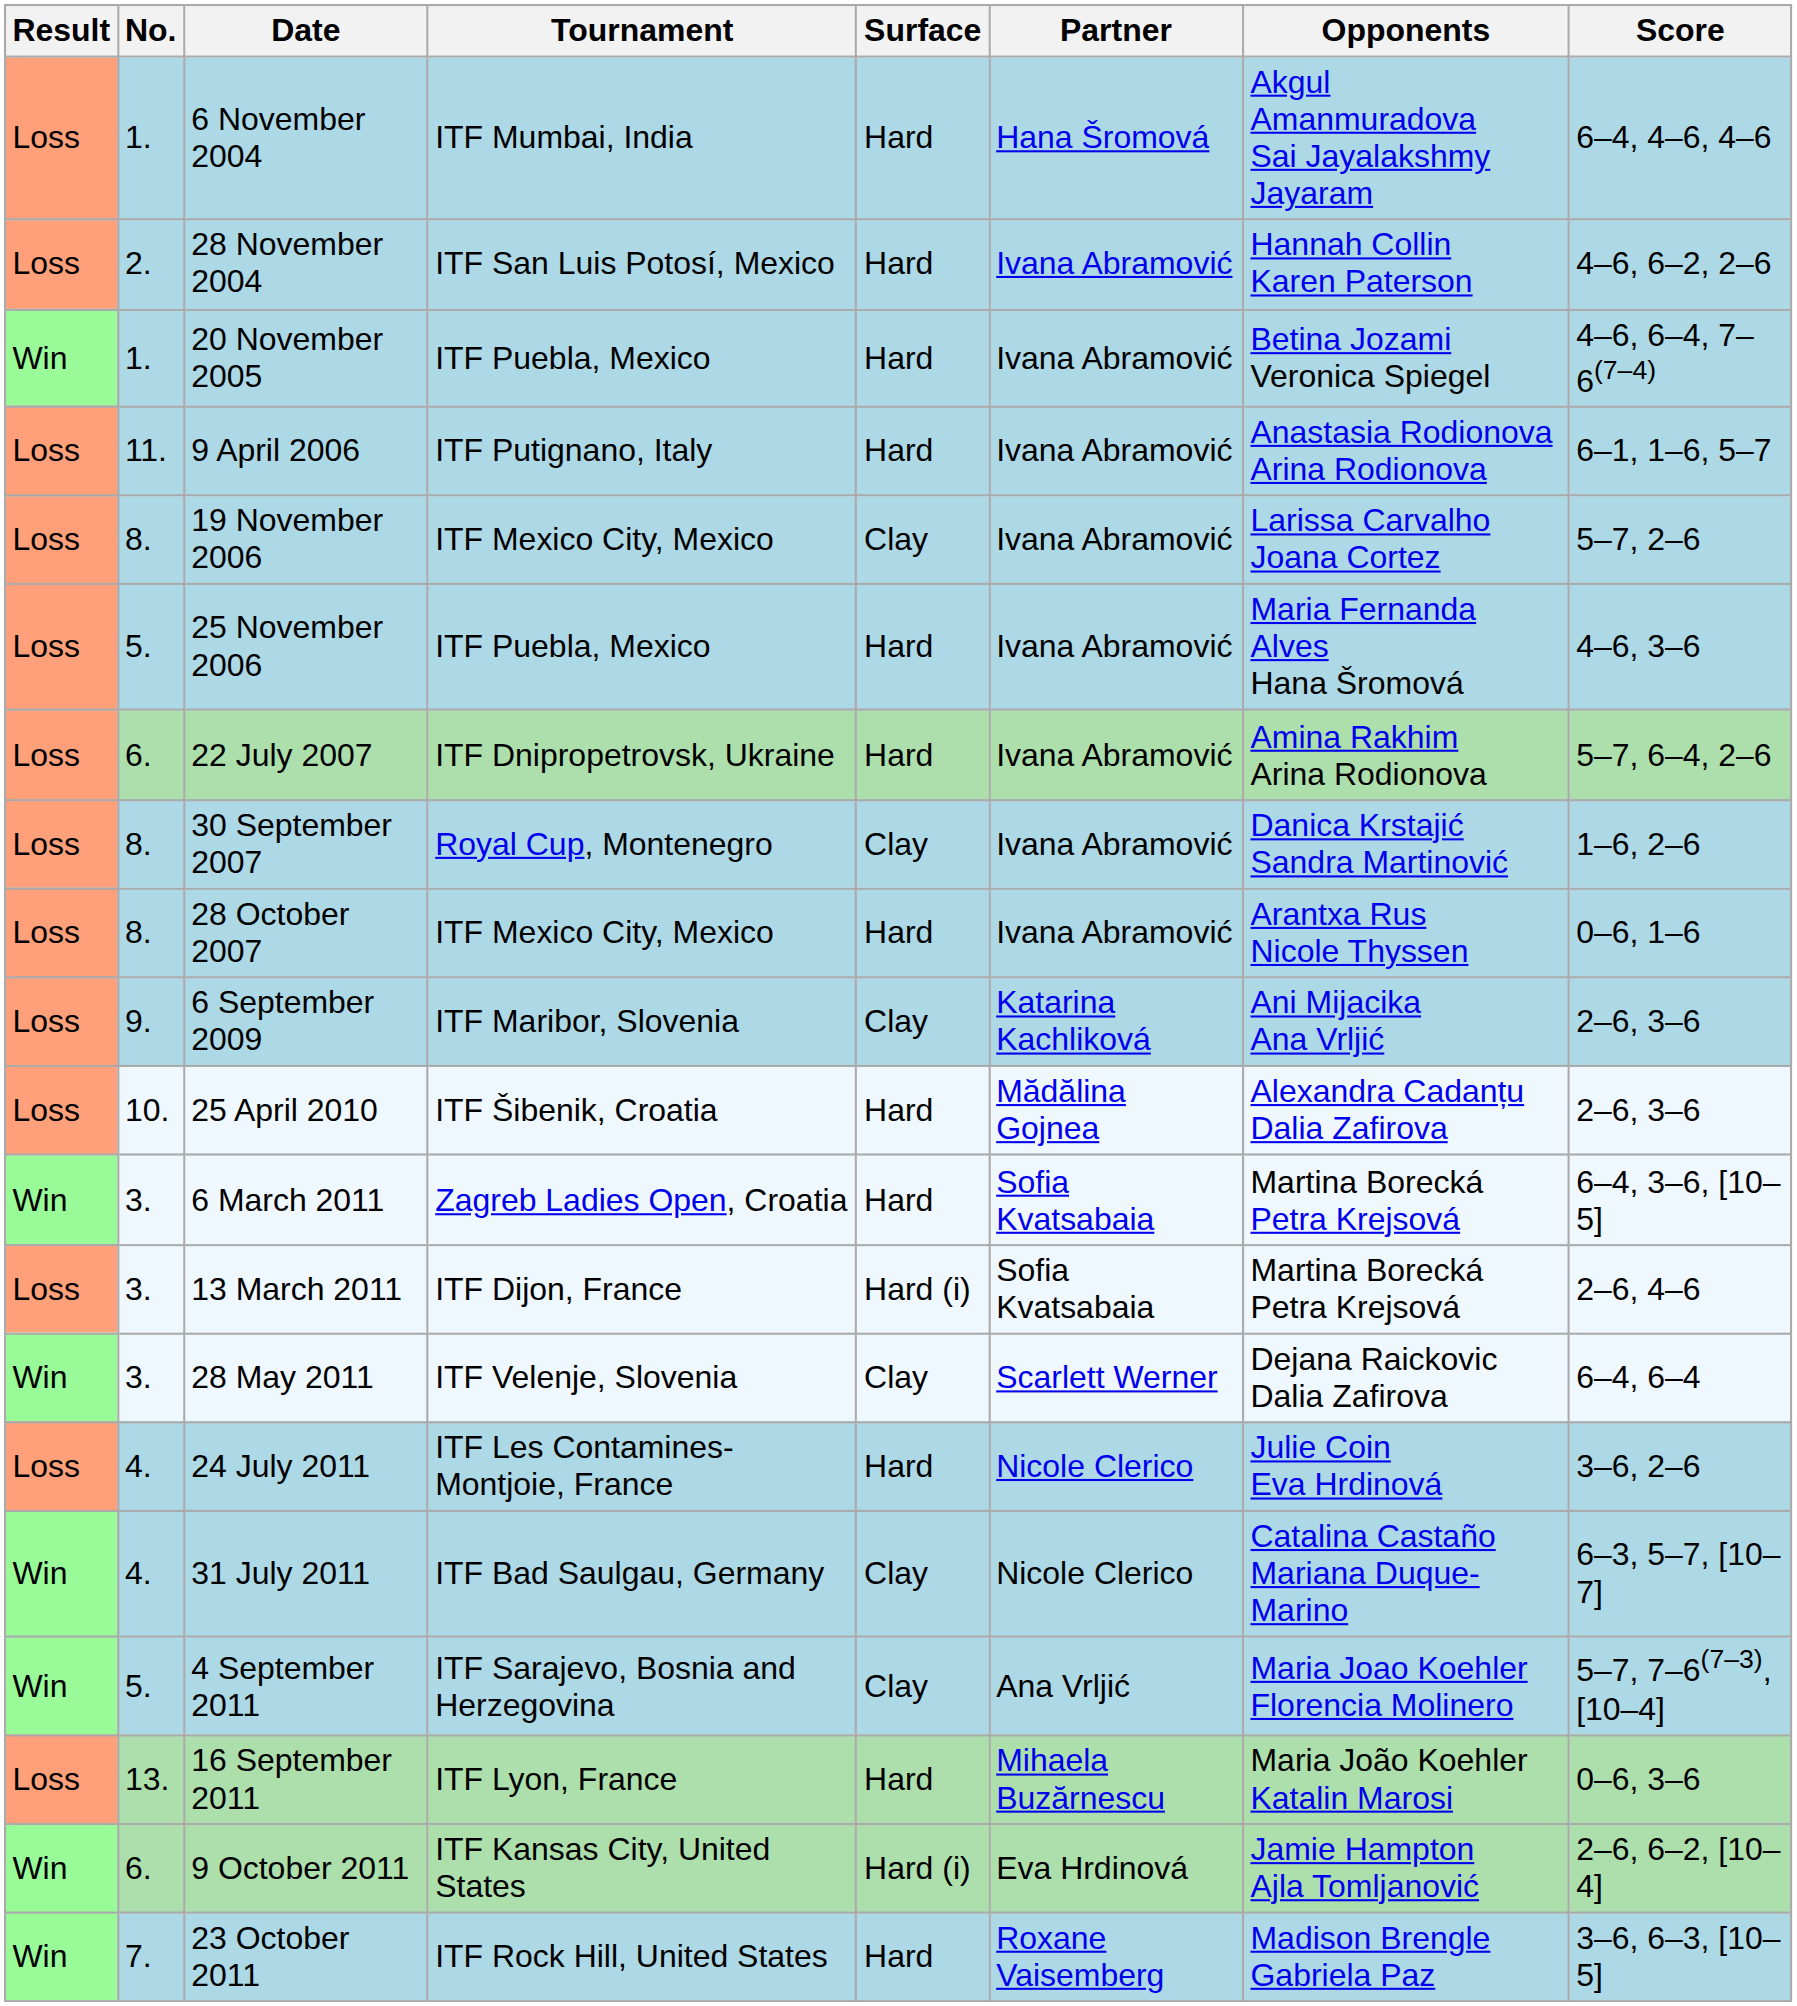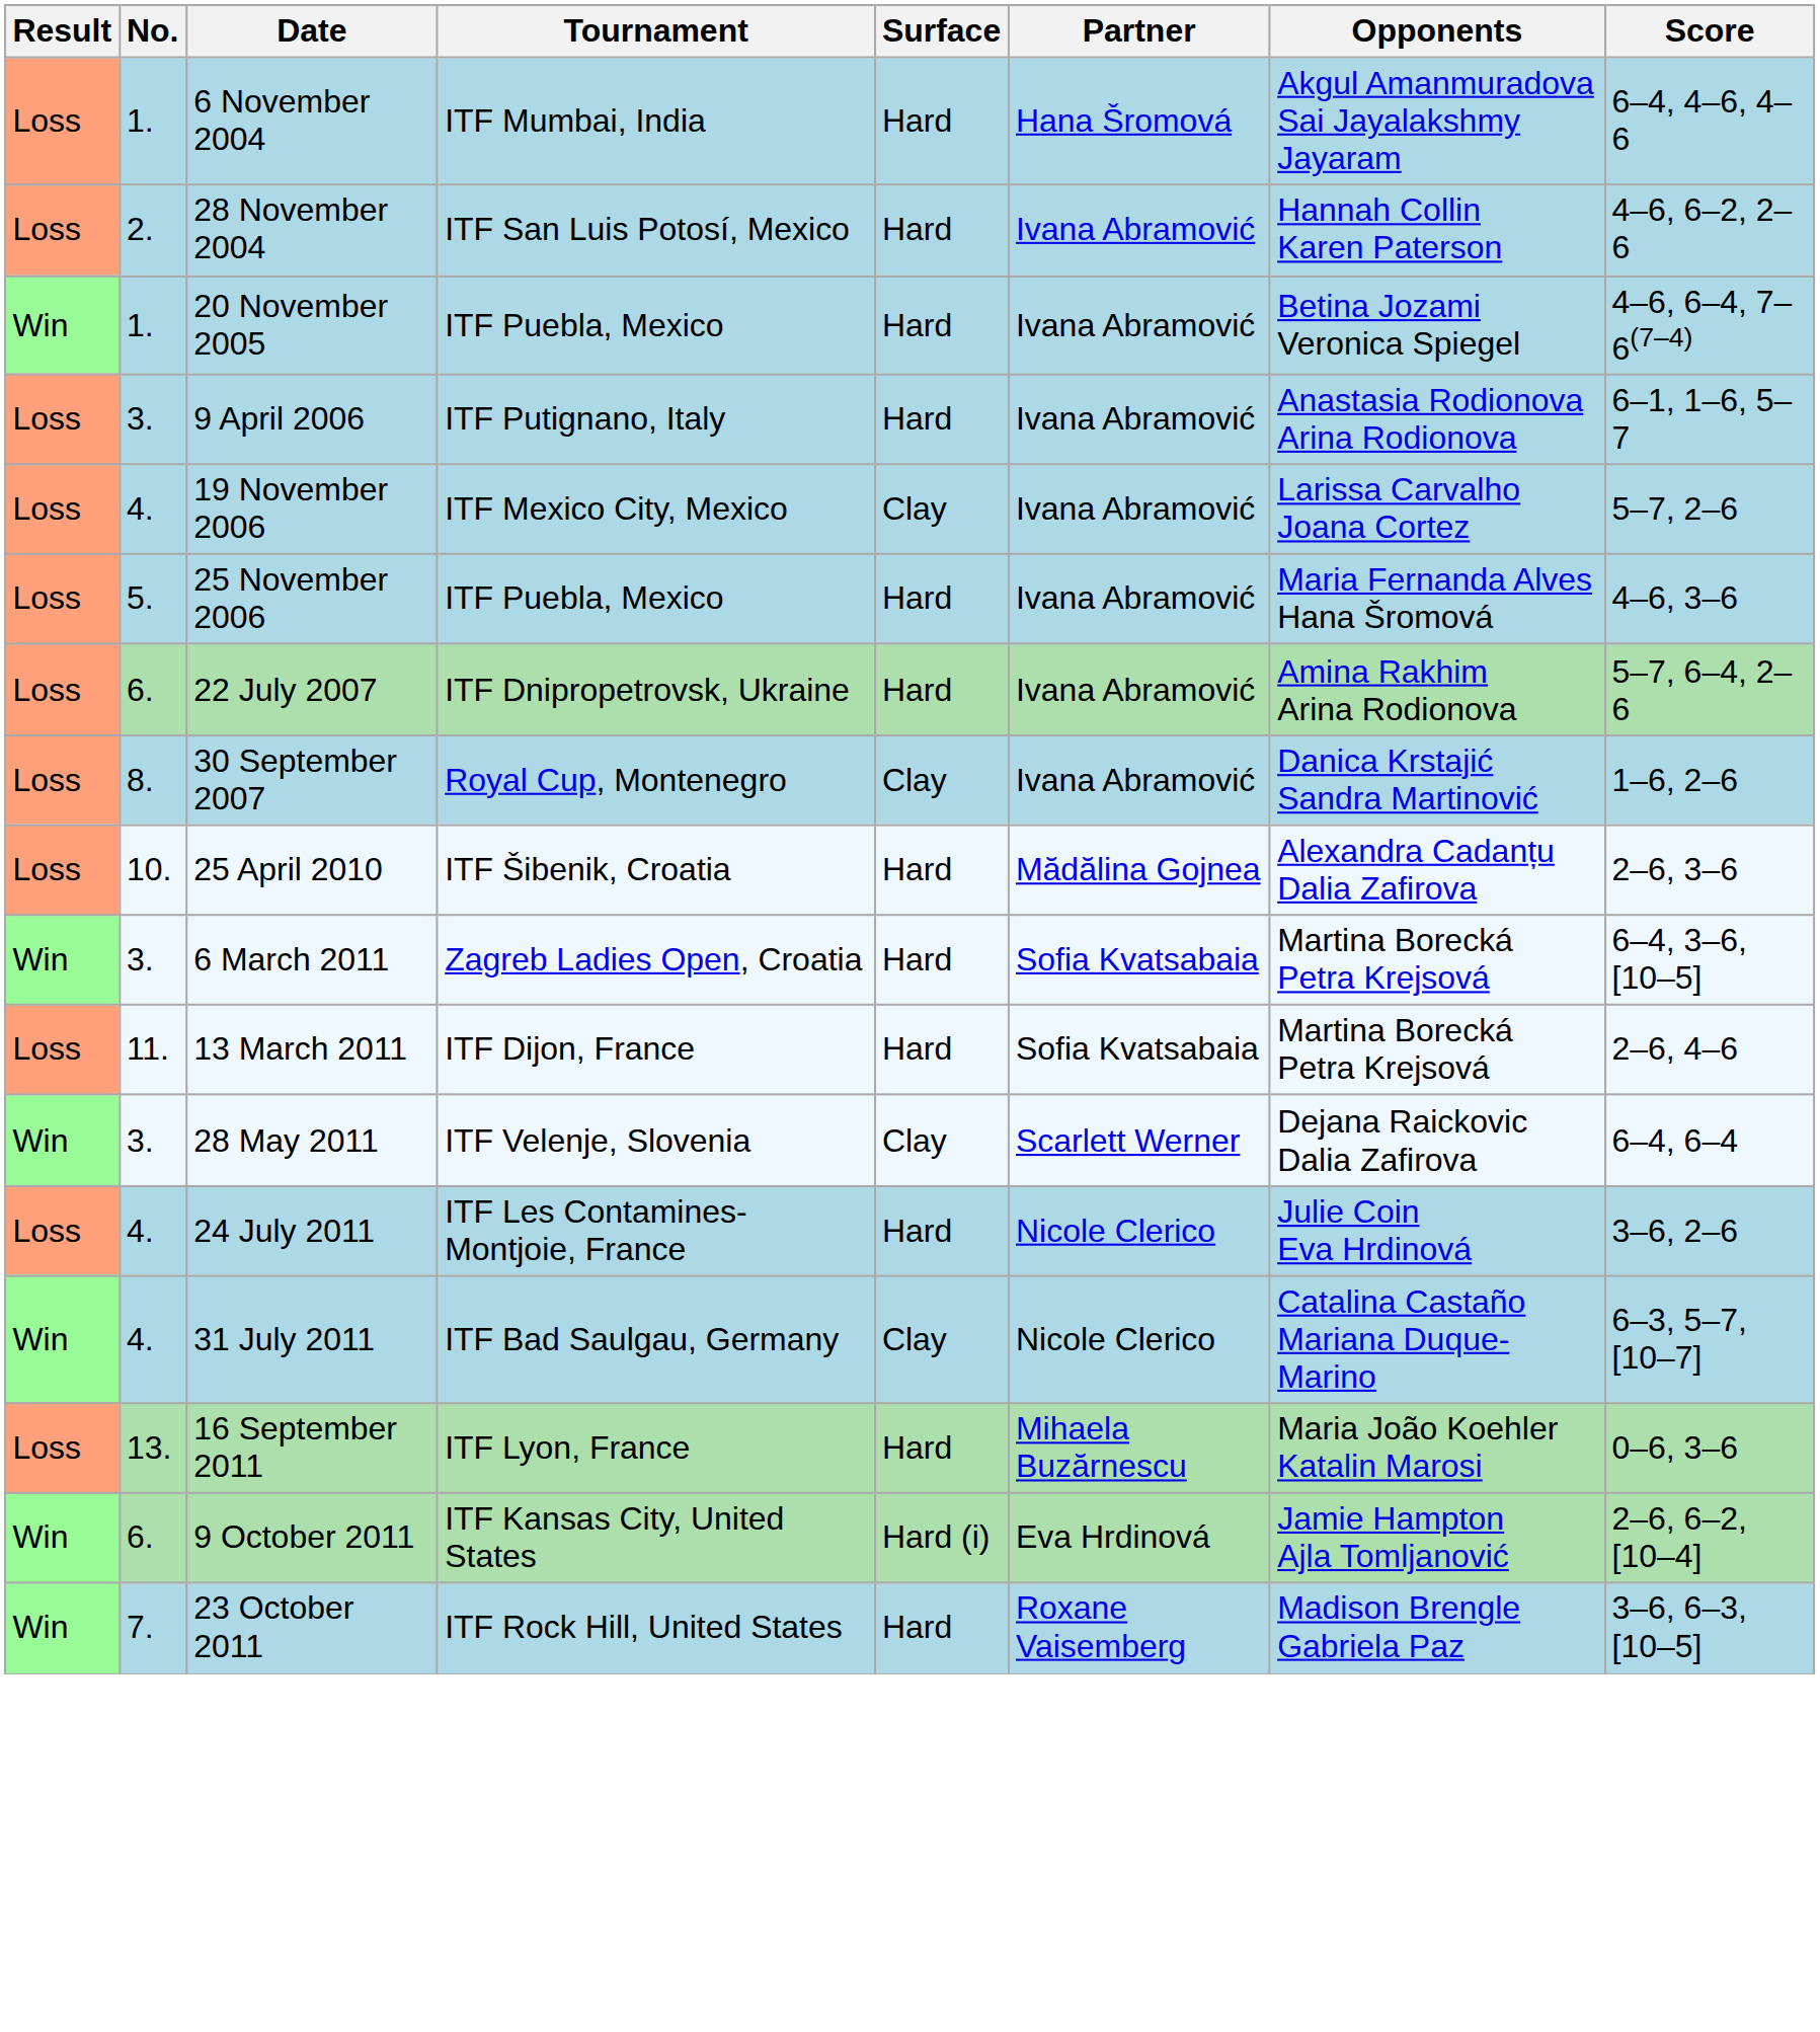 <table class=wikitable style=font-size:97%>
 <tr>
 <th>Result</th>
 <th>No.</th>
 <th>Date</th>
 <th>Tournament</th>
 <th>Surface</th>
 <th>Partner</th>
 <th>Opponents</th>
 <th>Score</th>
 </tr>
 <tr style="background:lightblue;">
 <td bgcolor=#FFA07A>Loss</td>
 <td>1.</td>
 <td>6 November 2004</td>
 <td>ITF Mumbai, India</td>
 <td>Hard</td>
 <td> <a href='#'>Hana Šromová</a></td>
 <td> <a href='#'>Akgul Amanmuradova</a> <br>  <a href='#'>Sai Jayalakshmy Jayaram</a></td>
 <td>6–4, 4–6, 4–6</td>
 </tr>
 <tr style="background:lightblue;">
 <td bgcolor=#FFA07A>Loss</td>
 <td>2.</td>
 <td>28 November 2004</td>
 <td>ITF San Luis Potosí, Mexico</td>
 <td>Hard</td>
 <td> <a href='#'>Ivana Abramović</a></td>
 <td> <a href='#'>Hannah Collin</a> <br>  <a href='#'>Karen Paterson</a></td>
 <td>4–6, 6–2, 2–6</td>
 </tr>
 <tr style="background:lightblue;">
 <td bgcolor=98FB98>Win</td>
 <td>1.</td>
 <td>20 November 2005</td>
 <td>ITF Puebla, Mexico</td>
 <td>Hard</td>
 <td> Ivana Abramović</td>
 <td> <a href='#'>Betina Jozami</a> <br>  Veronica Spiegel</td>
 <td>4–6, 6–4, 7–6<sup>(7–4)</sup></td>
 </tr>
 <tr style="background:lightblue;">
 <td bgcolor=#FFA07A>Loss</td>
-<td>11.</td>
+<td>3.</td>
 <td>9 April 2006</td>
 <td>ITF Putignano, Italy</td>
 <td>Hard</td>
 <td> Ivana Abramović</td>
 <td> <a href='#'>Anastasia Rodionova</a> <br>  <a href='#'>Arina Rodionova</a></td>
 <td>6–1, 1–6, 5–7</td>
 </tr>
 <tr style="background:lightblue;">
 <td bgcolor=#FFA07A>Loss</td>
-<td>8.</td>
+<td>4.</td>
 <td>19 November 2006</td>
 <td>ITF Mexico City, Mexico</td>
 <td>Clay</td>
 <td> Ivana Abramović</td>
 <td> <a href='#'>Larissa Carvalho</a> <br>  <a href='#'>Joana Cortez</a></td>
 <td>5–7, 2–6</td>
 </tr>
 <tr style="background:lightblue;">
 <td bgcolor=#FFA07A>Loss</td>
 <td>5.</td>
 <td>25 November 2006</td>
 <td>ITF Puebla, Mexico</td>
 <td>Hard</td>
 <td> Ivana Abramović</td>
 <td> <a href='#'>Maria Fernanda Alves</a> <br>  Hana Šromová</td>
 <td>4–6, 3–6</td>
 </tr>
 <tr style="background:#addfad;">
 <td bgcolor=#FFA07A>Loss</td>
 <td>6.</td>
 <td>22 July 2007</td>
 <td>ITF Dnipropetrovsk, Ukraine</td>
 <td>Hard</td>
 <td> Ivana Abramović</td>
 <td> <a href='#'>Amina Rakhim</a> <br>  Arina Rodionova</td>
 <td>5–7, 6–4, 2–6</td>
 </tr>
 <tr style="background:lightblue;">
 <td bgcolor=#FFA07A>Loss</td>
 <td>8.</td>
 <td>30 September 2007</td>
 <td><a href='#'>Royal Cup</a>, Montenegro</td>
 <td>Clay</td>
 <td> Ivana Abramović</td>
 <td> <a href='#'>Danica Krstajić</a> <br>  <a href='#'>Sandra Martinović</a></td>
 <td>1–6, 2–6</td>
 </tr>
-<tr style="background:lightblue;">
-<td bgcolor=#FFA07A>Loss</td>
-<td>8.</td>
-<td>28 October 2007</td>
-<td>ITF Mexico City, Mexico</td>
-<td>Hard</td>
-<td> Ivana Abramović</td>
-<td> <a href='#'>Arantxa Rus</a> <br>  <a href='#'>Nicole Thyssen</a></td>
-<td>0–6, 1–6</td>
-</tr>
-<tr style="background:lightblue;">
-<td bgcolor=#FFA07A>Loss</td>
-<td>9.</td>
-<td>6 September 2009</td>
-<td>ITF Maribor, Slovenia</td>
-<td>Clay</td>
-<td> <a href='#'>Katarina Kachliková</a></td>
-<td> <a href='#'>Ani Mijacika</a> <br>  <a href='#'>Ana Vrljić</a></td>
-<td>2–6, 3–6</td>
-</tr>
 <tr style="background:#f0f8ff;">
 <td bgcolor=#FFA07A>Loss</td>
 <td>10.</td>
 <td>25 April 2010</td>
 <td>ITF Šibenik, Croatia</td>
 <td>Hard</td>
 <td> <a href='#'>Mădălina Gojnea</a></td>
 <td> <a href='#'>Alexandra Cadanțu</a> <br>  <a href='#'>Dalia Zafirova</a></td>
 <td>2–6, 3–6</td>
 </tr>
 <tr style="background:#f0f8ff;">
 <td bgcolor=98FB98>Win</td>
 <td>3.</td>
 <td>6 March 2011</td>
 <td><a href='#'>Zagreb Ladies Open</a>, Croatia</td>
 <td>Hard</td>
 <td> <a href='#'>Sofia Kvatsabaia</a></td>
 <td> Martina Borecká <br>  <a href='#'>Petra Krejsová</a></td>
 <td>6–4, 3–6, [10–5]</td>
 </tr>
 <tr style="background:#f0f8ff;">
 <td bgcolor=#FFA07A>Loss</td>
-<td>3.</td>
+<td>11.</td>
 <td>13 March 2011</td>
 <td>ITF Dijon, France</td>
-<td>Hard (i)</td>
+<td>Hard</td>
 <td> Sofia Kvatsabaia</td>
 <td> Martina Borecká <br>  Petra Krejsová</td>
 <td>2–6, 4–6</td>
 </tr>
 <tr style="background:#f0f8ff;">
 <td bgcolor=98FB98>Win</td>
 <td>3.</td>
 <td>28 May 2011</td>
 <td>ITF Velenje, Slovenia</td>
 <td>Clay</td>
 <td> <a href='#'>Scarlett Werner</a></td>
 <td> Dejana Raickovic <br>  Dalia Zafirova</td>
 <td>6–4, 6–4</td>
 </tr>
 <tr style="background:lightblue;">
 <td bgcolor=#FFA07A>Loss</td>
 <td>4.</td>
 <td>24 July 2011</td>
 <td>ITF Les Contamines-Montjoie, France</td>
 <td>Hard</td>
 <td> <a href='#'>Nicole Clerico</a></td>
 <td> <a href='#'>Julie Coin</a> <br>  <a href='#'>Eva Hrdinová</a></td>
 <td>3–6, 2–6</td>
 </tr>
 <tr style="background:lightblue;">
 <td bgcolor=98FB98>Win</td>
 <td>4.</td>
 <td>31 July 2011</td>
 <td>ITF Bad Saulgau, Germany</td>
 <td>Clay</td>
 <td> Nicole Clerico</td>
 <td> <a href='#'>Catalina Castaño</a> <br>  <a href='#'>Mariana Duque-Marino</a></td>
 <td>6–3, 5–7, [10–7]</td>
 </tr>
-<tr style="background:lightblue;">
-<td bgcolor=98FB98>Win</td>
-<td>5.</td>
-<td>4 September 2011</td>
-<td>ITF Sarajevo, Bosnia and Herzegovina</td>
-<td>Clay</td>
-<td> Ana Vrljić</td>
-<td> <a href='#'>Maria Joao Koehler</a> <br>  <a href='#'>Florencia Molinero</a></td>
-<td>5–7, 7–6<sup>(7–3)</sup>, [10–4]</td>
-</tr>
 <tr style="background:#addfad;">
 <td bgcolor=#FFA07A>Loss</td>
 <td>13.</td>
 <td>16 September 2011</td>
 <td>ITF Lyon, France</td>
 <td>Hard</td>
 <td> <a href='#'>Mihaela Buzărnescu</a></td>
 <td> Maria João Koehler <br>  <a href='#'>Katalin Marosi</a></td>
 <td>0–6, 3–6</td>
 </tr>
 <tr style="background:#addfad;">
 <td bgcolor=98FB98>Win</td>
 <td>6.</td>
 <td>9 October 2011</td>
 <td>ITF Kansas City, United States</td>
 <td>Hard (i)</td>
 <td> Eva Hrdinová</td>
 <td> <a href='#'>Jamie Hampton</a> <br>  <a href='#'>Ajla Tomljanović</a></td>
 <td>2–6, 6–2, [10–4]</td>
 </tr>
 <tr style="background:lightblue;">
 <td bgcolor="98FB98">Win</td>
 <td>7.</td>
 <td>23 October 2011</td>
 <td>ITF Rock Hill, United States</td>
 <td>Hard</td>
 <td> <a href='#'>Roxane Vaisemberg</a></td>
 <td> <a href='#'>Madison Brengle</a> <br>  <a href='#'>Gabriela Paz</a></td>
 <td>3–6, 6–3, [10–5]</td>
 </tr>
 </table>
